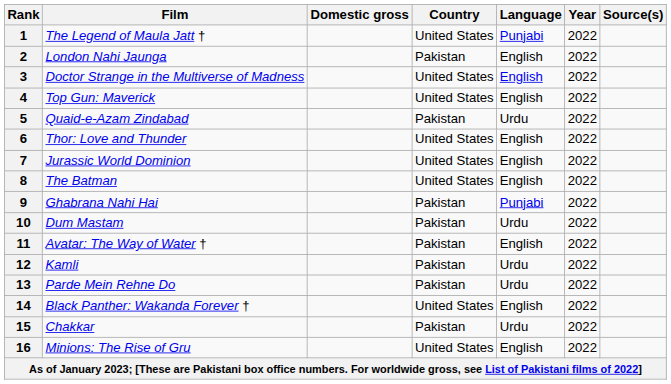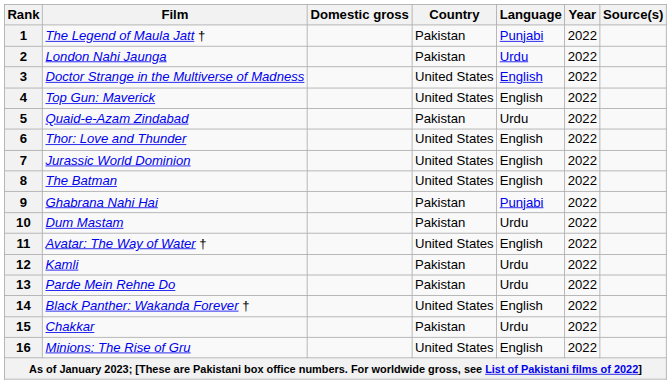 <table class="wikitable sortable plainrowheaders" style="margin:auto;">
 <tr>
 <th>Rank</th>
 <th>Film</th>
 <th>Domestic gross</th>
 <th>Country</th>
 <th>Language</th>
 <th>Year</th>
 <th>Source(s)</th>
 </tr>
 <tr>
 <th>1</th>
 <td><em><a href='#'>The Legend of Maula Jatt</a></em> †</td>
 <td></td>
-<td>United States</td>
+<td>Pakistan</td>
 <td><a href='#'>Punjabi</a></td>
 <td>2022</td>
 <td style="text-align:center;"></td>
 </tr>
 <tr>
 <th>2</th>
 <td><em><a href='#'>London Nahi Jaunga</a></em></td>
 <td></td>
 <td>Pakistan</td>
-<td>English</td>
+<td><a href='#'>Urdu</a></td>
 <td>2022</td>
 <td style="text-align:center;"></td>
 </tr>
 <tr>
 <th>3</th>
 <td><em><a href='#'>Doctor Strange in the Multiverse of Madness</a></em></td>
 <td></td>
 <td>United States</td>
 <td><a href='#'>English</a></td>
 <td>2022</td>
 <td style="text-align:center;"></td>
 </tr>
 <tr>
 <th>4</th>
 <td><em><a href='#'>Top Gun: Maverick</a></em></td>
 <td></td>
 <td>United States</td>
 <td>English</td>
 <td>2022</td>
 <td style="text-align:center;"></td>
 </tr>
 <tr>
 <th>5</th>
 <td><em><a href='#'>Quaid-e-Azam Zindabad</a></em></td>
 <td></td>
 <td>Pakistan</td>
 <td>Urdu</td>
 <td>2022</td>
 <td style="text-align:center;"></td>
 </tr>
 <tr>
 <th>6</th>
 <td><em><a href='#'>Thor: Love and Thunder</a></em></td>
 <td></td>
 <td>United States</td>
 <td>English</td>
 <td>2022</td>
 <td style="text-align:center;"></td>
 </tr>
 <tr>
 <th>7</th>
 <td><em><a href='#'>Jurassic World Dominion</a></em></td>
 <td></td>
 <td>United States</td>
 <td>English</td>
 <td>2022</td>
 <td style="text-align:center;"></td>
 </tr>
 <tr>
 <th>8</th>
 <td><a href='#'><em>The Batman</em></a></td>
 <td></td>
 <td>United States</td>
 <td>English</td>
 <td>2022</td>
 <td style="text-align:center;"></td>
 </tr>
 <tr>
 <th>9</th>
 <td><em><a href='#'>Ghabrana Nahi Hai</a></em></td>
 <td></td>
 <td>Pakistan</td>
 <td><a href='#'>Punjabi</a></td>
 <td>2022</td>
 <td style="text-align:center;"></td>
 </tr>
 <tr>
 <th>10</th>
 <td><em><a href='#'>Dum Mastam</a></em></td>
 <td></td>
 <td>Pakistan</td>
 <td>Urdu</td>
 <td>2022</td>
 <td style="text-align:center;"></td>
 </tr>
 <tr>
 <th>11</th>
 <td><em><a href='#'>Avatar: The Way of Water</a></em> †</td>
 <td></td>
-<td>Pakistan</td>
+<td>United States</td>
 <td>English</td>
 <td>2022</td>
 <td style="text-align:center;"></td>
 </tr>
 <tr>
 <th>12</th>
 <td><em><a href='#'>Kamli</a></em></td>
 <td></td>
 <td>Pakistan</td>
 <td>Urdu</td>
 <td>2022</td>
 <td style="text-align:center;"></td>
 </tr>
 <tr>
 <th>13</th>
 <td><em><a href='#'>Parde Mein Rehne Do</a></em></td>
 <td></td>
 <td>Pakistan</td>
 <td>Urdu</td>
 <td>2022</td>
 <td style="text-align:center;"></td>
 </tr>
 <tr>
 <th>14</th>
 <td><em><a href='#'>Black Panther: Wakanda Forever</a></em> †</td>
 <td></td>
 <td>United States</td>
 <td>English</td>
 <td>2022</td>
 <td style="text-align:center;"></td>
 </tr>
 <tr>
 <th>15</th>
 <td><em><a href='#'>Chakkar</a></em></td>
 <td></td>
 <td>Pakistan</td>
 <td>Urdu</td>
 <td>2022</td>
 <td style="text-align:center;"></td>
 </tr>
 <tr>
 <th>16</th>
 <td><em><a href='#'>Minions: The Rise of Gru</a></em></td>
 <td></td>
 <td>United States</td>
 <td>English</td>
 <td>2022</td>
 <td style="text-align:center;"></td>
 </tr>
 <tr>
 <th colspan="7"><small>As of January 2023; [These are Pakistani box office numbers. For worldwide gross, see <a href='#'>List of Pakistani films of 2022</a>]</small></th>
 </tr>
 </table>
